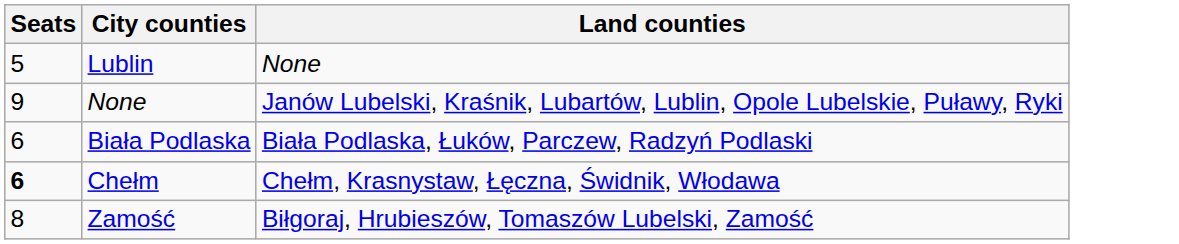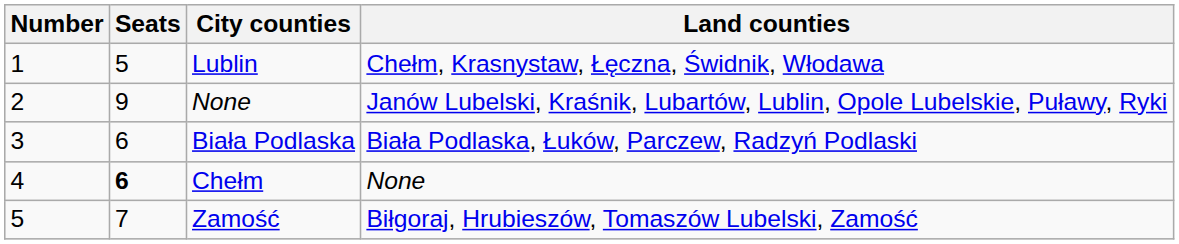 <table class=wikitable>
 <tr>
+<th>Number</th>
 <th>Seats</th>
 <th>City counties</th>
 <th>Land counties</th>
 </tr>
 <tr>
+<td>1</td>
 <td>5</td>
 <td><a href='#'>Lublin</a></td>
-<td><em>None</em></td>
+<td><a href='#'>Chełm</a>, <a href='#'>Krasnystaw</a>, <a href='#'>Łęczna</a>, <a href='#'>Świdnik</a>, <a href='#'>Włodawa</a></td>
 </tr>
 <tr>
+<td>2</td>
 <td>9</td>
 <td><em>None</em></td>
 <td><a href='#'>Janów Lubelski</a>, <a href='#'>Kraśnik</a>, <a href='#'>Lubartów</a>, <a href='#'>Lublin</a>, <a href='#'>Opole Lubelskie</a>, <a href='#'>Puławy</a>, <a href='#'>Ryki</a></td>
 </tr>
 <tr>
+<td>3</td>
 <td>6</td>
 <td><a href='#'>Biała Podlaska</a></td>
 <td><a href='#'>Biała Podlaska</a>, <a href='#'>Łuków</a>, <a href='#'>Parczew</a>, <a href='#'>Radzyń Podlaski</a></td>
 </tr>
 <tr>
+<td>4</td>
 <td><strong>6</strong></td>
 <td><a href='#'>Chełm</a></td>
-<td><a href='#'>Chełm</a>, <a href='#'>Krasnystaw</a>, <a href='#'>Łęczna</a>, <a href='#'>Świdnik</a>, <a href='#'>Włodawa</a></td>
+<td><em>None</em></td>
 </tr>
 <tr>
-<td>8</td>
+<td>5</td>
+<td>7</td>
 <td><a href='#'>Zamość</a></td>
 <td><a href='#'>Biłgoraj</a>, <a href='#'>Hrubieszów</a>, <a href='#'>Tomaszów Lubelski</a>, <a href='#'>Zamość</a></td>
 </tr>
 </table>
